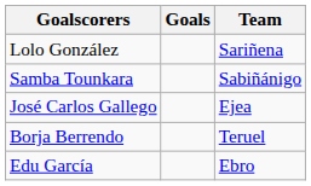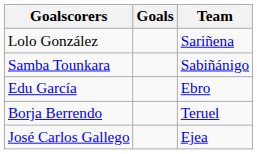 <table class="wikitable sortable" class="wikitable">
 <tr style="background:#ccc; text-align:center;">
 <th>Goalscorers</th>
 <th>Goals</th>
 <th>Team</th>
 </tr>
 <tr>
 <td> Lolo González</td>
 <td></td>
 <td><a href='#'>Sariñena</a></td>
 </tr>
 <tr>
 <td> <a href='#'>Samba Tounkara</a></td>
 <td></td>
 <td><a href='#'>Sabiñánigo</a></td>
 </tr>
 <tr>
-<td> <a href='#'>José Carlos Gallego</a></td>
+<td> <a href='#'>Edu García</a></td>
 <td></td>
-<td><a href='#'>Ejea</a></td>
+<td><a href='#'>Ebro</a></td>
 </tr>
 <tr>
 <td> <a href='#'>Borja Berrendo</a></td>
 <td></td>
 <td><a href='#'>Teruel</a></td>
 </tr>
 <tr>
-<td> <a href='#'>Edu García</a></td>
+<td> <a href='#'>José Carlos Gallego</a></td>
 <td></td>
-<td><a href='#'>Ebro</a></td>
+<td><a href='#'>Ejea</a></td>
 </tr>
 </table>
